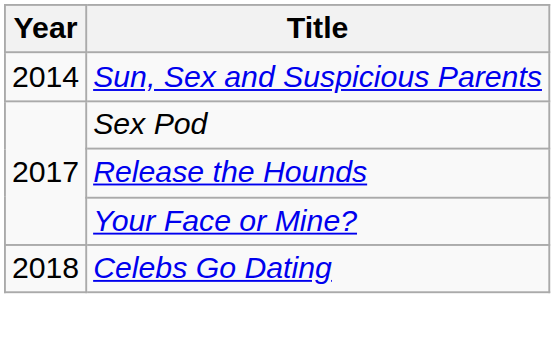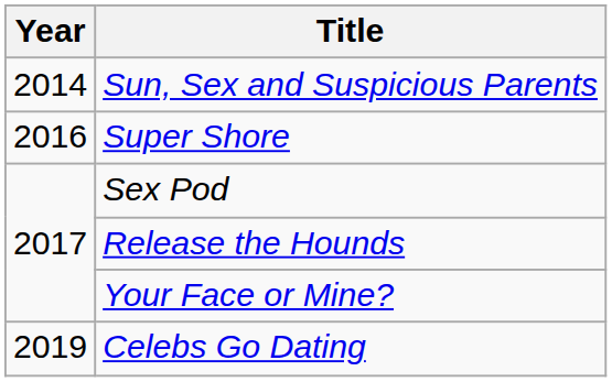 <table class="wikitable">
 <tr>
 <th>Year</th>
 <th>Title</th>
 </tr>
 <tr>
 <td>2014</td>
 <td><em><a href='#'>Sun, Sex and Suspicious Parents</a></em></td>
+</tr>
+<tr>
+<td>2016</td>
+<td><em><a href='#'>Super Shore</a></em></td>
 </tr>
 <tr>
 <td rowspan="3">2017</td>
 <td><em>Sex Pod</em></td>
 </tr>
 <tr>
 <td><em><a href='#'>Release the Hounds</a></em></td>
 </tr>
 <tr>
 <td><em><a href='#'>Your Face or Mine?</a></em></td>
 </tr>
 <tr>
-<td>2018</td>
+<td>2019</td>
 <td><em><a href='#'>Celebs Go Dating</a></em></td>
 </tr>
 </table>
